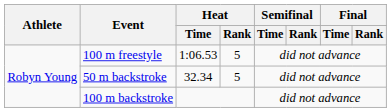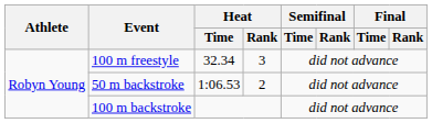 <table class=wikitable style="font-size:90%">
 <tr>
 <th rowspan=2>Athlete</th>
 <th rowspan=2>Event</th>
 <th colspan=2>Heat</th>
 <th colspan=2>Semifinal</th>
 <th colspan=2>Final</th>
 </tr>
 <tr style="font-size:95%">
 <th>Time</th>
 <th>Rank</th>
 <th>Time</th>
 <th>Rank</th>
 <th>Time</th>
 <th>Rank</th>
 </tr>
 <tr align=center>
 <td align=left rowspan=3><a href='#'>Robyn Young</a></td>
 <td align=left><a href='#'>100 m freestyle</a></td>
-<td>1:06.53</td>
-<td>5</td>
+<td>32.34</td>
+<td>3</td>
 <td colspan=4><em>did not advance</em></td>
 </tr>
 <tr align=center>
 <td align=left><a href='#'>50 m backstroke</a></td>
-<td>32.34</td>
-<td>5</td>
+<td>1:06.53</td>
+<td>2</td>
 <td colspan=4><em>did not advance</em></td>
 </tr>
 <tr align=center>
 <td align=left><a href='#'>100 m backstroke</a></td>
 <td colspan=2></td>
 <td colspan=4><em>did not advance</em></td>
 </tr>
 </table>
